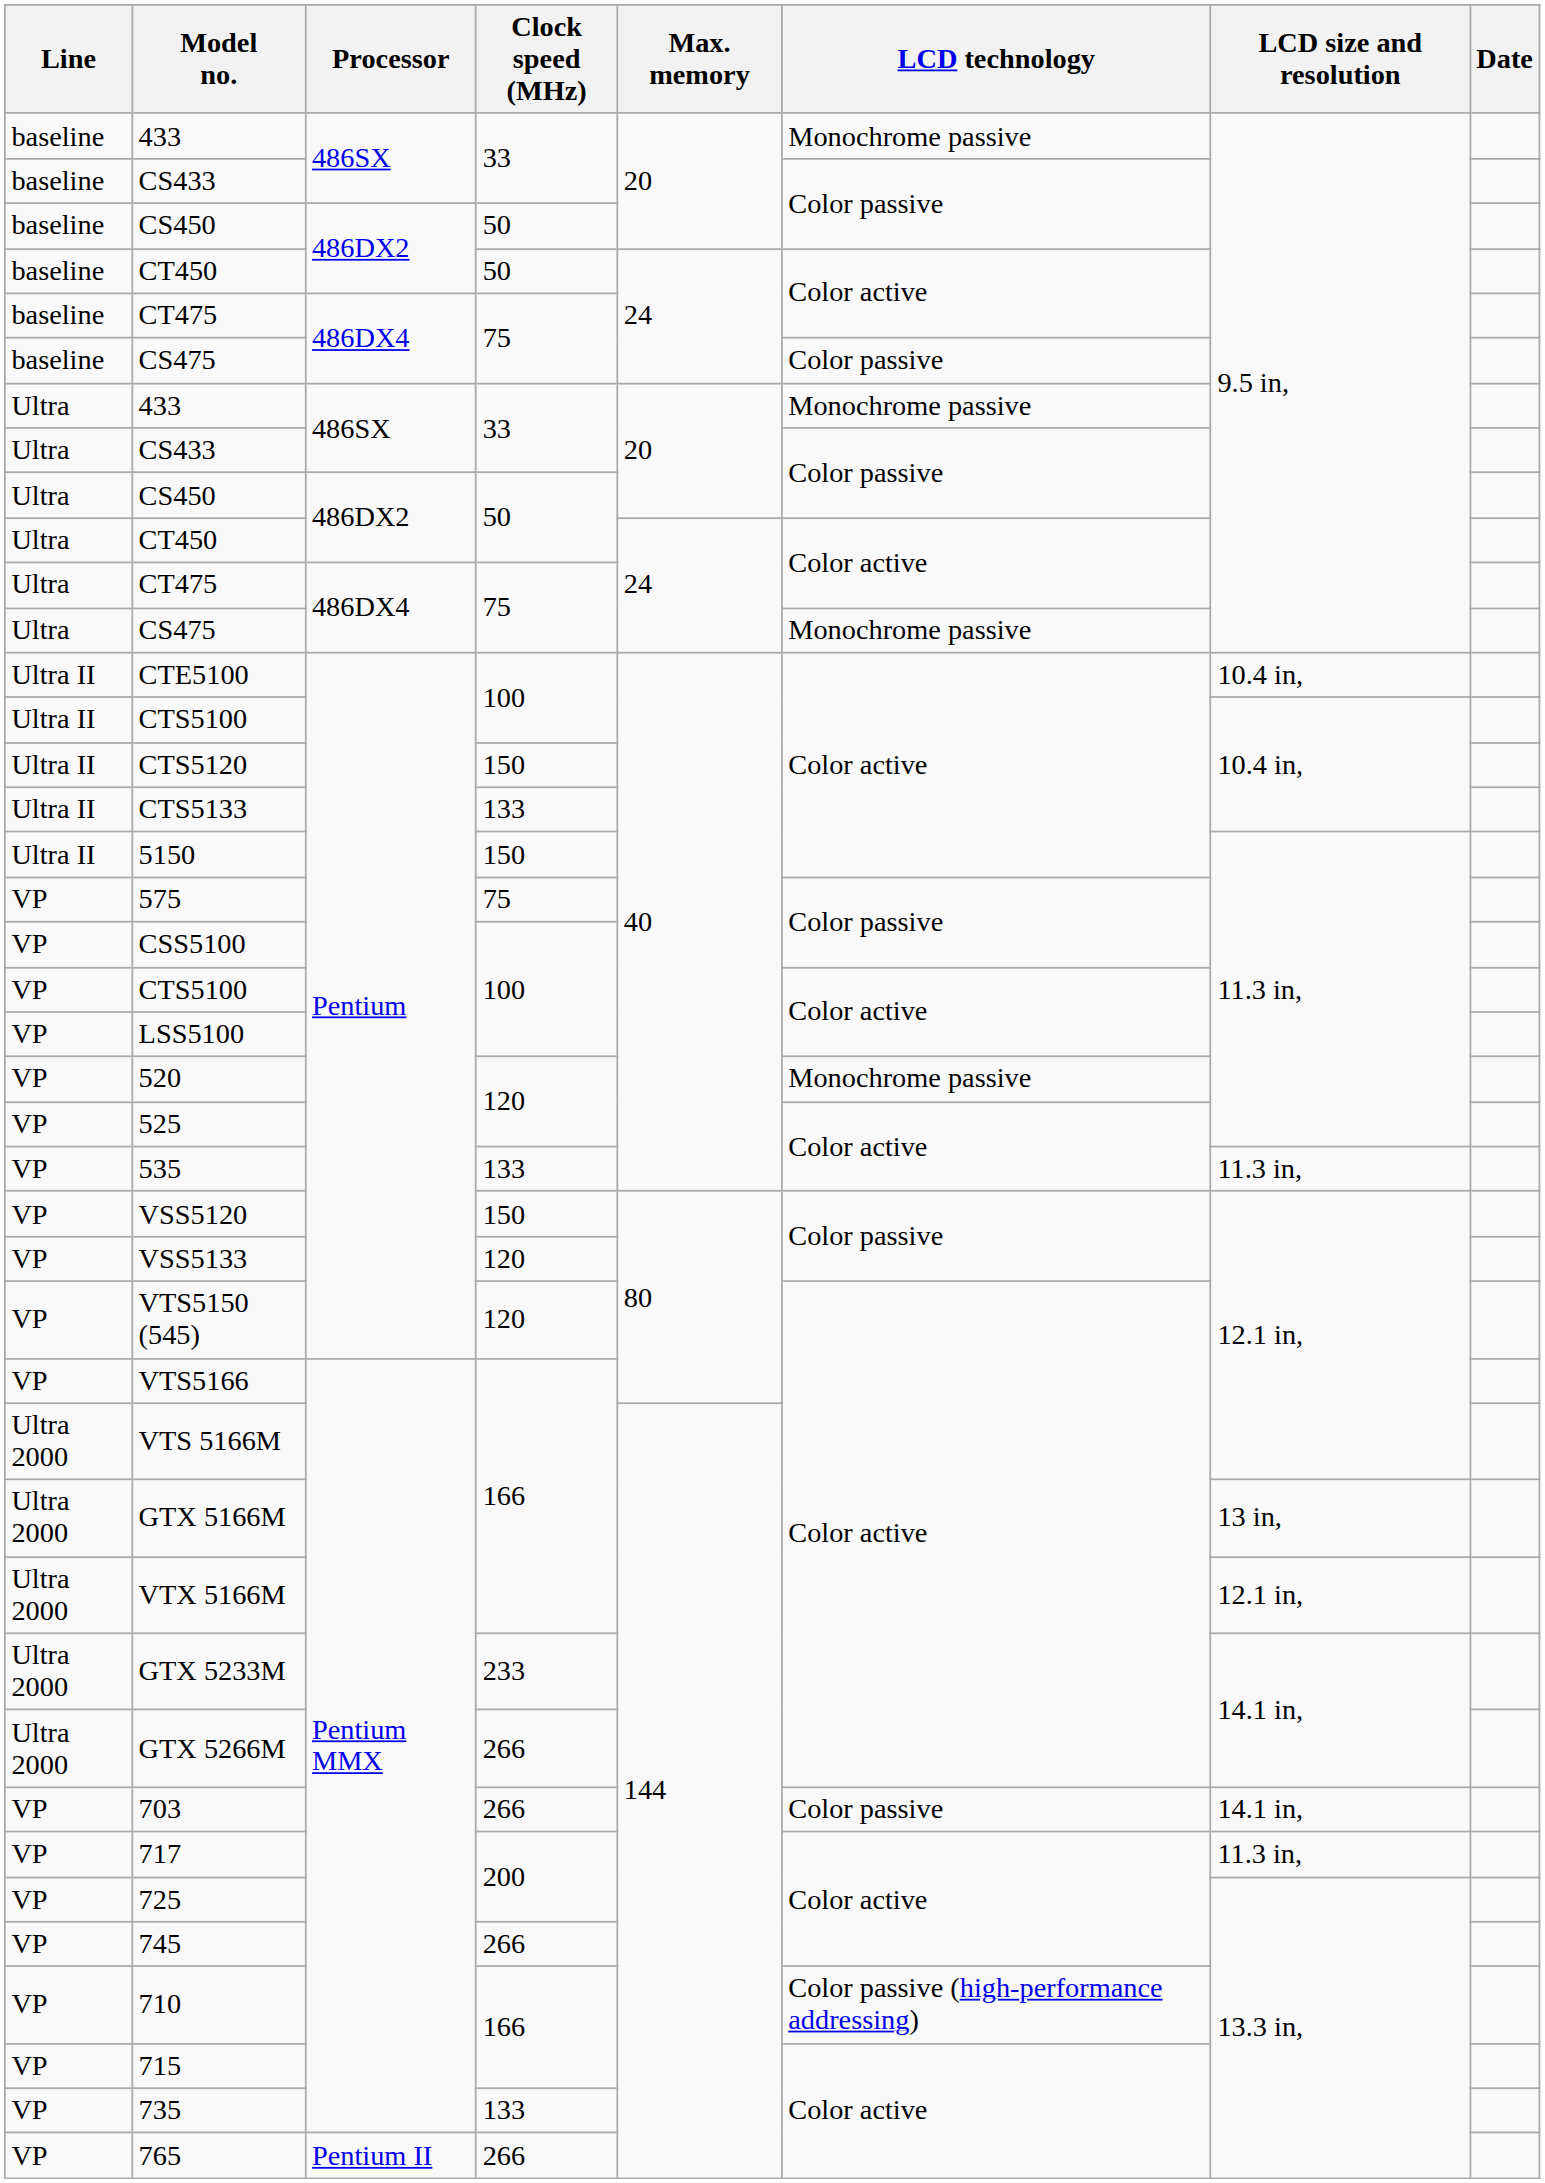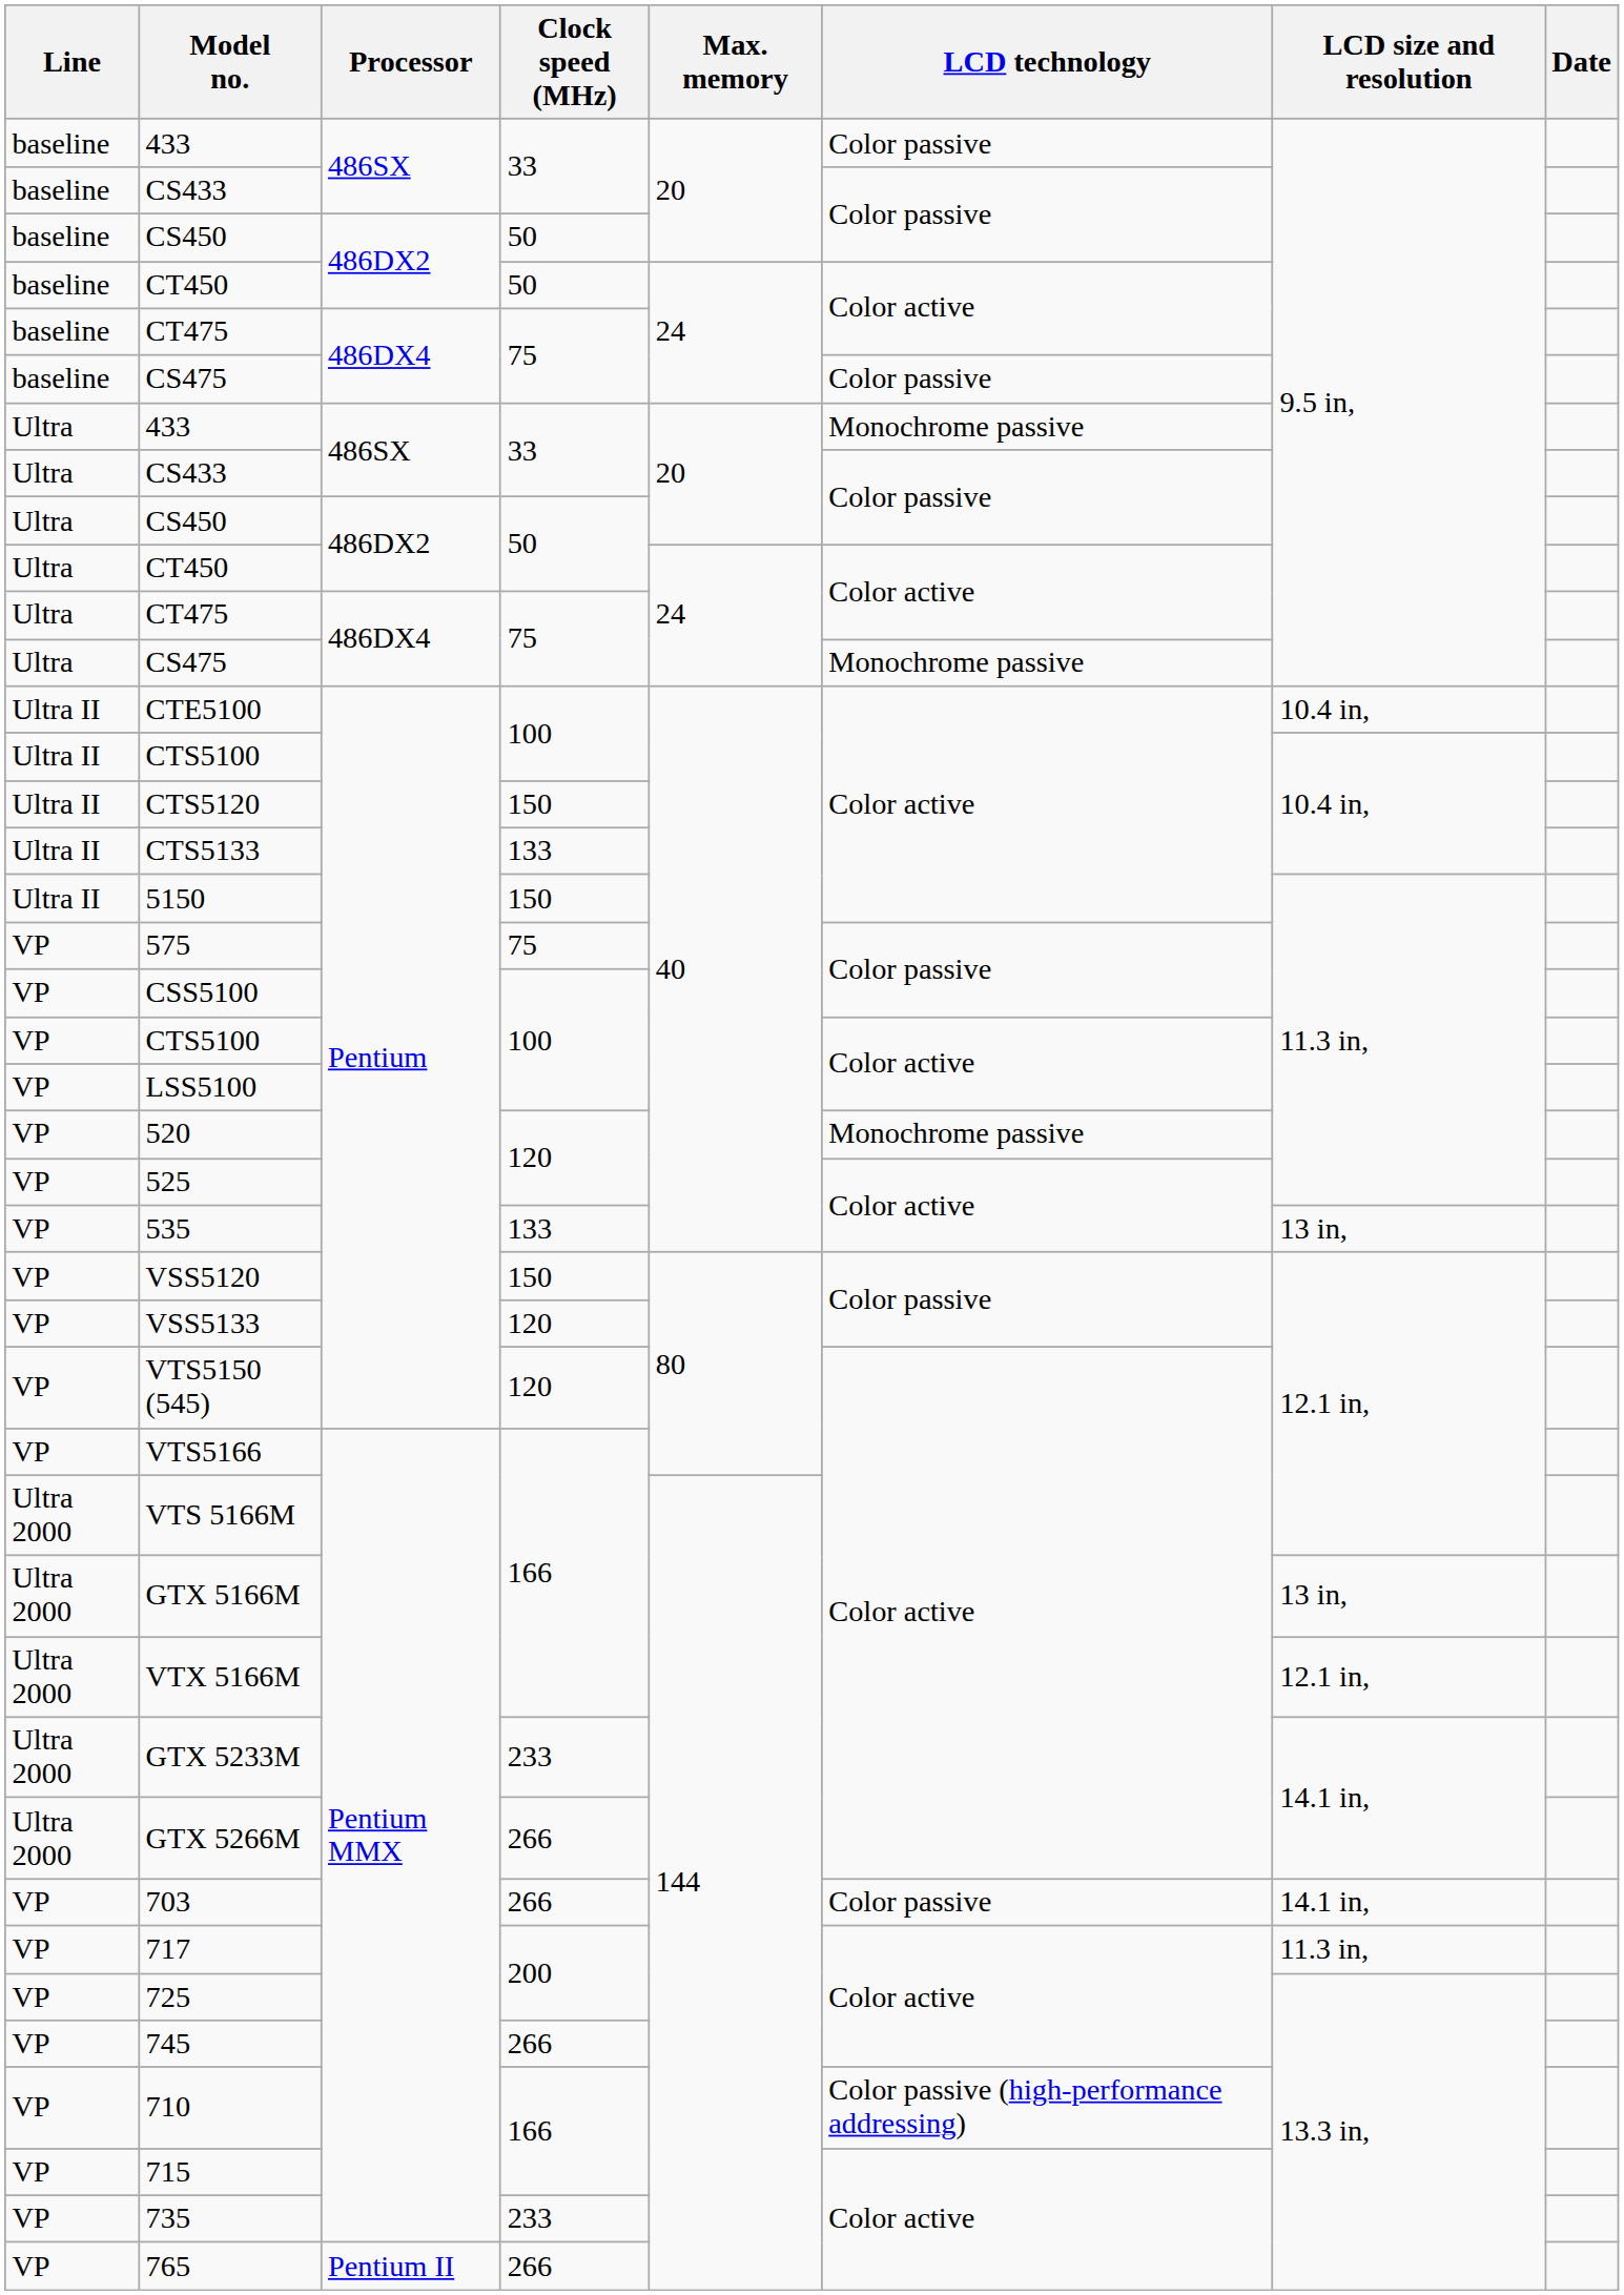 <table class="wikitable sortable">
 <tr>
 <th>Line</th>
 <th>Model<br>no.</th>
 <th>Processor</th>
 <th>Clock speed<br>(MHz)</th>
 <th>Max. memory</th>
 <th><a href='#'>LCD</a> technology</th>
 <th>LCD size and resolution</th>
 <th>Date</th>
 </tr>
 <tr>
 <td>baseline</td>
 <td>433</td>
 <td rowspan="2"><a href='#'>486SX</a></td>
 <td rowspan="2">33</td>
 <td rowspan="3">20</td>
-<td>Monochrome passive</td>
+<td>Color passive</td>
 <td rowspan="12">9.5 in, </td>
 <td></td>
 </tr>
 <tr>
 <td>baseline</td>
 <td>CS433</td>
 <td rowspan="2">Color passive</td>
 <td></td>
 </tr>
 <tr>
 <td>baseline</td>
 <td>CS450</td>
 <td rowspan="2"><a href='#'>486DX2</a></td>
 <td>50</td>
 <td></td>
 </tr>
 <tr>
 <td>baseline</td>
 <td>CT450</td>
 <td>50</td>
 <td rowspan="3">24</td>
 <td rowspan="2">Color active</td>
 <td></td>
 </tr>
 <tr>
 <td>baseline</td>
 <td>CT475</td>
 <td rowspan="2"><a href='#'>486DX4</a></td>
 <td rowspan="2">75</td>
 <td></td>
 </tr>
 <tr>
 <td>baseline</td>
 <td>CS475</td>
 <td>Color passive</td>
 <td></td>
 </tr>
 <tr>
 <td>Ultra</td>
 <td>433</td>
 <td rowspan="2">486SX</td>
 <td rowspan="2">33</td>
 <td rowspan="3">20</td>
 <td>Monochrome passive</td>
 <td></td>
 </tr>
 <tr>
 <td>Ultra</td>
 <td>CS433</td>
 <td rowspan="2">Color passive</td>
 <td></td>
 </tr>
 <tr>
 <td>Ultra</td>
 <td>CS450</td>
 <td rowspan="2">486DX2</td>
 <td rowspan="2">50</td>
 <td></td>
 </tr>
 <tr>
 <td>Ultra</td>
 <td>CT450</td>
 <td rowspan="3">24</td>
 <td rowspan="2">Color active</td>
 <td></td>
 </tr>
 <tr>
 <td>Ultra</td>
 <td>CT475</td>
 <td rowspan="2">486DX4</td>
 <td rowspan="2">75</td>
 <td></td>
 </tr>
 <tr>
 <td>Ultra</td>
 <td>CS475</td>
 <td>Monochrome passive</td>
 <td></td>
 </tr>
 <tr>
 <td>Ultra II</td>
 <td>CTE5100</td>
 <td rowspan="15"><a href='#'>Pentium</a></td>
 <td rowspan="2">100</td>
 <td rowspan="12">40</td>
 <td rowspan="5">Color active</td>
 <td>10.4 in, </td>
 <td></td>
 </tr>
 <tr>
 <td>Ultra II</td>
 <td>CTS5100</td>
 <td rowspan="3">10.4 in, </td>
 <td></td>
 </tr>
 <tr>
 <td>Ultra II</td>
 <td>CTS5120</td>
 <td>150</td>
 <td></td>
 </tr>
 <tr>
 <td>Ultra II</td>
 <td>CTS5133</td>
 <td>133</td>
 <td></td>
 </tr>
 <tr>
 <td>Ultra II</td>
 <td>5150</td>
 <td>150</td>
 <td rowspan="7">11.3 in, </td>
 <td></td>
 </tr>
 <tr>
 <td>VP</td>
 <td>575</td>
 <td>75</td>
 <td rowspan="2">Color passive</td>
 <td></td>
 </tr>
 <tr>
 <td>VP</td>
 <td>CSS5100</td>
 <td rowspan="3">100</td>
 <td></td>
 </tr>
 <tr>
 <td>VP</td>
 <td>CTS5100</td>
 <td rowspan="2">Color active</td>
 <td></td>
 </tr>
 <tr>
 <td>VP</td>
 <td>LSS5100</td>
 <td></td>
 </tr>
 <tr>
 <td>VP</td>
 <td>520</td>
 <td rowspan="2">120</td>
 <td>Monochrome passive</td>
 <td></td>
 </tr>
 <tr>
 <td>VP</td>
 <td>525</td>
 <td rowspan="2">Color active</td>
 <td></td>
 </tr>
 <tr>
 <td>VP</td>
 <td>535</td>
 <td>133</td>
-<td>11.3 in, </td>
+<td>13 in, </td>
 <td></td>
 </tr>
 <tr>
 <td>VP</td>
 <td>VSS5120</td>
 <td>150</td>
 <td rowspan="4">80</td>
 <td rowspan="2">Color passive</td>
 <td rowspan="5">12.1 in, </td>
 <td></td>
 </tr>
 <tr>
 <td>VP</td>
 <td>VSS5133</td>
 <td>120</td>
 <td></td>
 </tr>
 <tr>
 <td>VP</td>
 <td>VTS5150 (545)</td>
 <td>120</td>
 <td rowspan="7">Color active</td>
 <td></td>
 </tr>
 <tr>
 <td>VP</td>
 <td>VTS5166</td>
 <td rowspan="13"><a href='#'>Pentium MMX</a></td>
 <td rowspan="4">166</td>
 <td></td>
 </tr>
 <tr>
 <td>Ultra 2000</td>
 <td>VTS 5166M</td>
 <td rowspan="13">144</td>
 <td></td>
 </tr>
 <tr>
 <td>Ultra 2000</td>
 <td>GTX 5166M</td>
 <td>13 in, </td>
 <td></td>
 </tr>
 <tr>
 <td>Ultra 2000</td>
 <td>VTX 5166M</td>
 <td>12.1 in, </td>
 <td></td>
 </tr>
 <tr>
 <td>Ultra 2000</td>
 <td>GTX 5233M</td>
 <td>233</td>
 <td rowspan="2">14.1 in, </td>
 <td></td>
 </tr>
 <tr>
 <td>Ultra 2000</td>
 <td>GTX 5266M</td>
 <td>266</td>
 <td></td>
 </tr>
 <tr>
 <td>VP</td>
 <td>703</td>
 <td>266</td>
 <td>Color passive</td>
 <td>14.1 in, </td>
 <td></td>
 </tr>
 <tr>
 <td>VP</td>
 <td>717</td>
 <td rowspan="2">200</td>
 <td rowspan="3">Color active</td>
 <td>11.3 in, </td>
 <td></td>
 </tr>
 <tr>
 <td>VP</td>
 <td>725</td>
 <td rowspan="6">13.3 in, </td>
 <td></td>
 </tr>
 <tr>
 <td>VP</td>
 <td>745</td>
 <td>266</td>
 <td></td>
 </tr>
 <tr>
 <td>VP</td>
 <td>710</td>
 <td rowspan="2">166</td>
 <td>Color passive (<a href='#'>high-performance addressing</a>)</td>
 <td></td>
 </tr>
 <tr>
 <td>VP</td>
 <td>715</td>
 <td rowspan="3">Color active</td>
 <td></td>
 </tr>
 <tr>
 <td>VP</td>
 <td>735</td>
-<td>133</td>
+<td>233</td>
 <td></td>
 </tr>
 <tr>
 <td>VP</td>
 <td>765</td>
 <td><a href='#'>Pentium II</a></td>
 <td>266</td>
 <td></td>
 </tr>
 </table>
